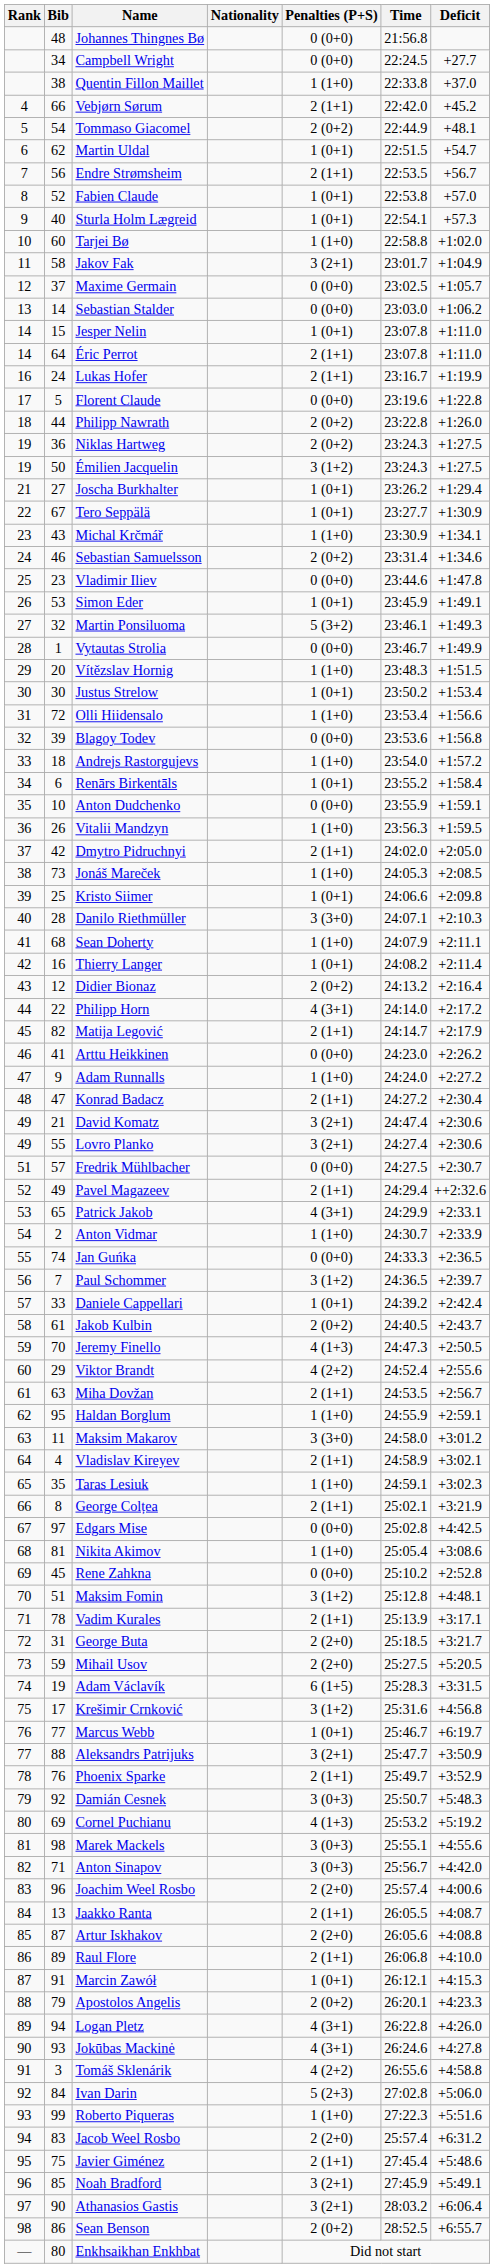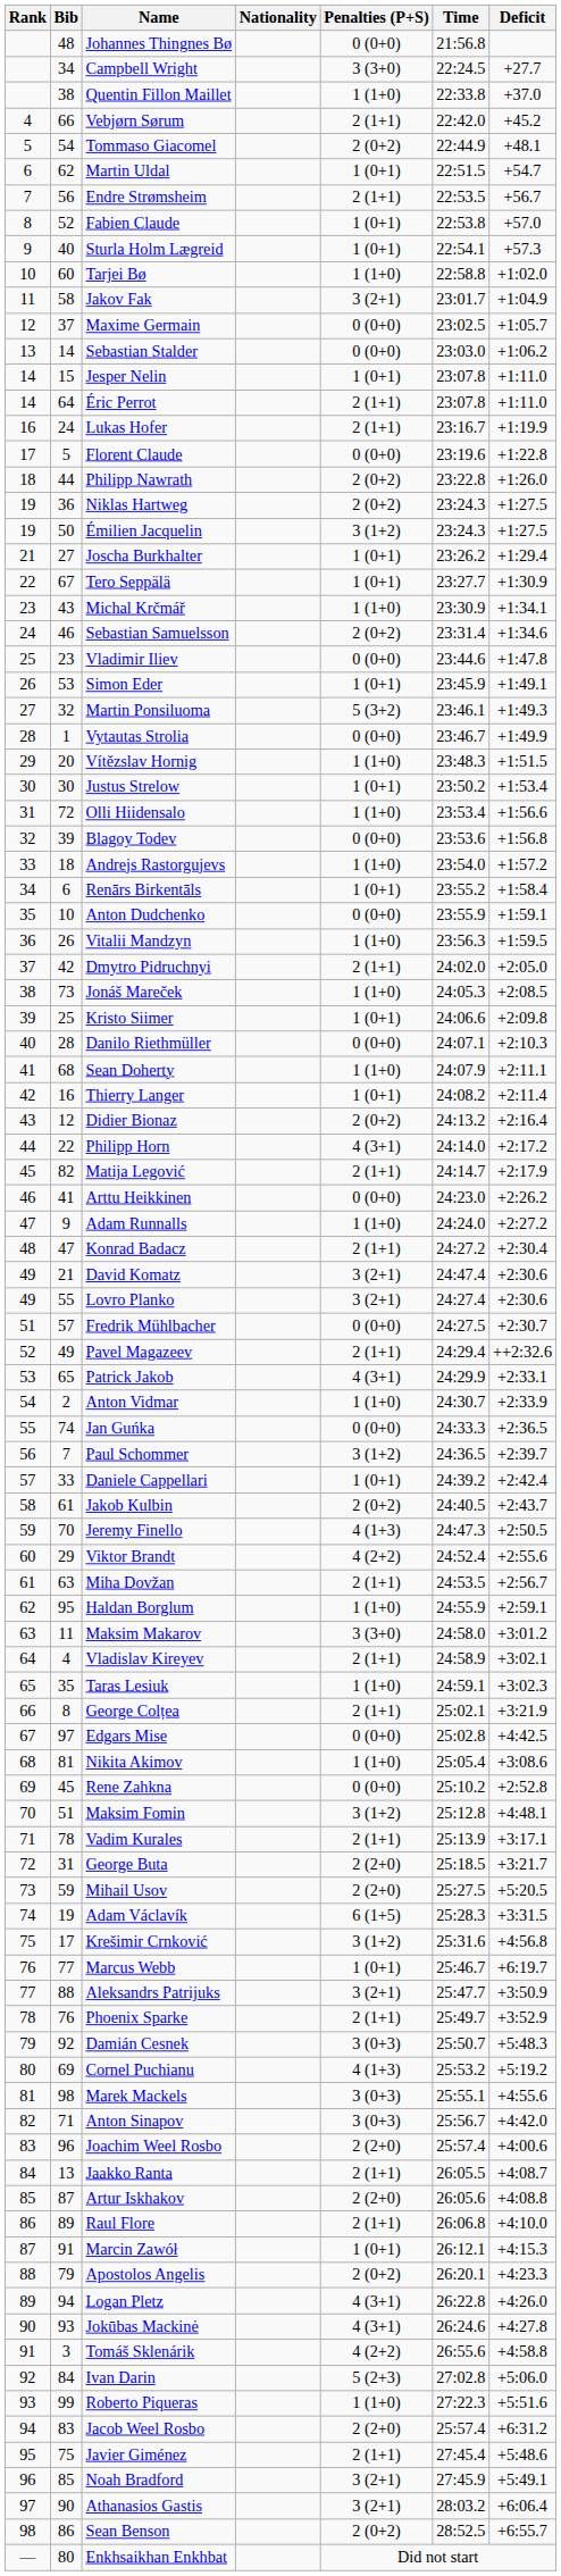 <table class="wikitable sortable" style="text-align:center">
 <tr>
 <th>Rank</th>
 <th>Bib</th>
 <th>Name</th>
 <th>Nationality</th>
 <th>Penalties (P+S)</th>
 <th>Time</th>
 <th>Deficit</th>
 </tr>
 <tr>
 <td></td>
 <td>48</td>
 <td align=left><a href='#'>Johannes Thingnes Bø</a></td>
 <td align=left></td>
 <td>0 (0+0)</td>
 <td>21:56.8</td>
 <td></td>
 </tr>
 <tr>
 <td></td>
 <td>34</td>
 <td align=left><a href='#'>Campbell Wright</a></td>
 <td align=left></td>
-<td>0 (0+0)</td>
+<td>3 (3+0)</td>
 <td>22:24.5</td>
 <td>+27.7</td>
 </tr>
 <tr>
 <td></td>
 <td>38</td>
 <td align=left><a href='#'>Quentin Fillon Maillet</a></td>
 <td align=left></td>
 <td>1 (1+0)</td>
 <td>22:33.8</td>
 <td>+37.0</td>
 </tr>
 <tr>
 <td>4</td>
 <td>66</td>
 <td align=left><a href='#'>Vebjørn Sørum</a></td>
 <td align=left></td>
 <td>2 (1+1)</td>
 <td>22:42.0</td>
 <td>+45.2</td>
 </tr>
 <tr>
 <td>5</td>
 <td>54</td>
 <td align=left><a href='#'>Tommaso Giacomel</a></td>
 <td align=left></td>
 <td>2 (0+2)</td>
 <td>22:44.9</td>
 <td>+48.1</td>
 </tr>
 <tr>
 <td>6</td>
 <td>62</td>
 <td align=left><a href='#'>Martin Uldal</a></td>
 <td align=left></td>
 <td>1 (0+1)</td>
 <td>22:51.5</td>
 <td>+54.7</td>
 </tr>
 <tr>
 <td>7</td>
 <td>56</td>
 <td align=left><a href='#'>Endre Strømsheim</a></td>
 <td align=left></td>
 <td>2 (1+1)</td>
 <td>22:53.5</td>
 <td>+56.7</td>
 </tr>
 <tr>
 <td>8</td>
 <td>52</td>
 <td align=left><a href='#'>Fabien Claude</a></td>
 <td align=left></td>
 <td>1 (0+1)</td>
 <td>22:53.8</td>
 <td>+57.0</td>
 </tr>
 <tr>
 <td>9</td>
 <td>40</td>
 <td align=left><a href='#'>Sturla Holm Lægreid</a></td>
 <td align=left></td>
 <td>1 (0+1)</td>
 <td>22:54.1</td>
 <td>+57.3</td>
 </tr>
 <tr>
 <td>10</td>
 <td>60</td>
 <td align=left><a href='#'>Tarjei Bø</a></td>
 <td align=left></td>
 <td>1 (1+0)</td>
 <td>22:58.8</td>
 <td>+1:02.0</td>
 </tr>
 <tr>
 <td>11</td>
 <td>58</td>
 <td align=left><a href='#'>Jakov Fak</a></td>
 <td align=left></td>
 <td>3 (2+1)</td>
 <td>23:01.7</td>
 <td>+1:04.9</td>
 </tr>
 <tr>
 <td>12</td>
 <td>37</td>
 <td align=left><a href='#'>Maxime Germain</a></td>
 <td align=left></td>
 <td>0 (0+0)</td>
 <td>23:02.5</td>
 <td>+1:05.7</td>
 </tr>
 <tr>
 <td>13</td>
 <td>14</td>
 <td align=left><a href='#'>Sebastian Stalder</a></td>
 <td align=left></td>
 <td>0 (0+0)</td>
 <td>23:03.0</td>
 <td>+1:06.2</td>
 </tr>
 <tr>
 <td>14</td>
 <td>15</td>
 <td align=left><a href='#'>Jesper Nelin</a></td>
 <td align=left></td>
 <td>1 (0+1)</td>
 <td>23:07.8</td>
 <td>+1:11.0</td>
 </tr>
 <tr>
 <td>14</td>
 <td>64</td>
 <td align=left><a href='#'>Éric Perrot</a></td>
 <td align=left></td>
 <td>2 (1+1)</td>
 <td>23:07.8</td>
 <td>+1:11.0</td>
 </tr>
 <tr>
 <td>16</td>
 <td>24</td>
 <td align=left><a href='#'>Lukas Hofer</a></td>
 <td align=left></td>
 <td>2 (1+1)</td>
 <td>23:16.7</td>
 <td>+1:19.9</td>
 </tr>
 <tr>
 <td>17</td>
 <td>5</td>
 <td align=left><a href='#'>Florent Claude</a></td>
 <td align=left></td>
 <td>0 (0+0)</td>
 <td>23:19.6</td>
 <td>+1:22.8</td>
 </tr>
 <tr>
 <td>18</td>
 <td>44</td>
 <td align=left><a href='#'>Philipp Nawrath</a></td>
 <td align=left></td>
 <td>2 (0+2)</td>
 <td>23:22.8</td>
 <td>+1:26.0</td>
 </tr>
 <tr>
 <td>19</td>
 <td>36</td>
 <td align=left><a href='#'>Niklas Hartweg</a></td>
 <td align=left></td>
 <td>2 (0+2)</td>
 <td>23:24.3</td>
 <td>+1:27.5</td>
 </tr>
 <tr>
 <td>19</td>
 <td>50</td>
 <td align=left><a href='#'>Émilien Jacquelin</a></td>
 <td align=left></td>
 <td>3 (1+2)</td>
 <td>23:24.3</td>
 <td>+1:27.5</td>
 </tr>
 <tr>
 <td>21</td>
 <td>27</td>
 <td align=left><a href='#'>Joscha Burkhalter</a></td>
 <td align=left></td>
 <td>1 (0+1)</td>
 <td>23:26.2</td>
 <td>+1:29.4</td>
 </tr>
 <tr>
 <td>22</td>
 <td>67</td>
 <td align=left><a href='#'>Tero Seppälä</a></td>
 <td align=left></td>
 <td>1 (0+1)</td>
 <td>23:27.7</td>
 <td>+1:30.9</td>
 </tr>
 <tr>
 <td>23</td>
 <td>43</td>
 <td align=left><a href='#'>Michal Krčmář</a></td>
 <td align=left></td>
 <td>1 (1+0)</td>
 <td>23:30.9</td>
 <td>+1:34.1</td>
 </tr>
 <tr>
 <td>24</td>
 <td>46</td>
 <td align=left><a href='#'>Sebastian Samuelsson</a></td>
 <td align=left></td>
 <td>2 (0+2)</td>
 <td>23:31.4</td>
 <td>+1:34.6</td>
 </tr>
 <tr>
 <td>25</td>
 <td>23</td>
 <td align=left><a href='#'>Vladimir Iliev</a></td>
 <td align=left></td>
 <td>0 (0+0)</td>
 <td>23:44.6</td>
 <td>+1:47.8</td>
 </tr>
 <tr>
 <td>26</td>
 <td>53</td>
 <td align=left><a href='#'>Simon Eder</a></td>
 <td align=left></td>
 <td>1 (0+1)</td>
 <td>23:45.9</td>
 <td>+1:49.1</td>
 </tr>
 <tr>
 <td>27</td>
 <td>32</td>
 <td align=left><a href='#'>Martin Ponsiluoma</a></td>
 <td align=left></td>
 <td>5 (3+2)</td>
 <td>23:46.1</td>
 <td>+1:49.3</td>
 </tr>
 <tr>
 <td>28</td>
 <td>1</td>
 <td align=left><a href='#'>Vytautas Strolia</a></td>
 <td align=left></td>
 <td>0 (0+0)</td>
 <td>23:46.7</td>
 <td>+1:49.9</td>
 </tr>
 <tr>
 <td>29</td>
 <td>20</td>
 <td align=left><a href='#'>Vítězslav Hornig</a></td>
 <td align=left></td>
 <td>1 (1+0)</td>
 <td>23:48.3</td>
 <td>+1:51.5</td>
 </tr>
 <tr>
 <td>30</td>
 <td>30</td>
 <td align=left><a href='#'>Justus Strelow</a></td>
 <td align=left></td>
 <td>1 (0+1)</td>
 <td>23:50.2</td>
 <td>+1:53.4</td>
 </tr>
 <tr>
 <td>31</td>
 <td>72</td>
 <td align=left><a href='#'>Olli Hiidensalo</a></td>
 <td align=left></td>
 <td>1 (1+0)</td>
 <td>23:53.4</td>
 <td>+1:56.6</td>
 </tr>
 <tr>
 <td>32</td>
 <td>39</td>
 <td align=left><a href='#'>Blagoy Todev</a></td>
 <td align=left></td>
 <td>0 (0+0)</td>
 <td>23:53.6</td>
 <td>+1:56.8</td>
 </tr>
 <tr>
 <td>33</td>
 <td>18</td>
 <td align=left><a href='#'>Andrejs Rastorgujevs</a></td>
 <td align=left></td>
 <td>1 (1+0)</td>
 <td>23:54.0</td>
 <td>+1:57.2</td>
 </tr>
 <tr>
 <td>34</td>
 <td>6</td>
 <td align=left><a href='#'>Renārs Birkentāls</a></td>
 <td align=left></td>
 <td>1 (0+1)</td>
 <td>23:55.2</td>
 <td>+1:58.4</td>
 </tr>
 <tr>
 <td>35</td>
 <td>10</td>
 <td align=left><a href='#'>Anton Dudchenko</a></td>
 <td align=left></td>
 <td>0 (0+0)</td>
 <td>23:55.9</td>
 <td>+1:59.1</td>
 </tr>
 <tr>
 <td>36</td>
 <td>26</td>
 <td align=left><a href='#'>Vitalii Mandzyn</a></td>
 <td align=left></td>
 <td>1 (1+0)</td>
 <td>23:56.3</td>
 <td>+1:59.5</td>
 </tr>
 <tr>
 <td>37</td>
 <td>42</td>
 <td align=left><a href='#'>Dmytro Pidruchnyi</a></td>
 <td align=left></td>
 <td>2 (1+1)</td>
 <td>24:02.0</td>
 <td>+2:05.0</td>
 </tr>
 <tr>
 <td>38</td>
 <td>73</td>
 <td align=left><a href='#'>Jonáš Mareček</a></td>
 <td align=left></td>
 <td>1 (1+0)</td>
 <td>24:05.3</td>
 <td>+2:08.5</td>
 </tr>
 <tr>
 <td>39</td>
 <td>25</td>
 <td align=left><a href='#'>Kristo Siimer</a></td>
 <td align=left></td>
 <td>1 (0+1)</td>
 <td>24:06.6</td>
 <td>+2:09.8</td>
 </tr>
 <tr>
 <td>40</td>
 <td>28</td>
 <td align=left><a href='#'>Danilo Riethmüller</a></td>
 <td align=left></td>
-<td>3 (3+0)</td>
+<td>0 (0+0)</td>
 <td>24:07.1</td>
 <td>+2:10.3</td>
 </tr>
 <tr>
 <td>41</td>
 <td>68</td>
 <td align=left><a href='#'>Sean Doherty</a></td>
 <td align=left></td>
 <td>1 (1+0)</td>
 <td>24:07.9</td>
 <td>+2:11.1</td>
 </tr>
 <tr>
 <td>42</td>
 <td>16</td>
 <td align=left><a href='#'>Thierry Langer</a></td>
 <td align=left></td>
 <td>1 (0+1)</td>
 <td>24:08.2</td>
 <td>+2:11.4</td>
 </tr>
 <tr>
 <td>43</td>
 <td>12</td>
 <td align=left><a href='#'>Didier Bionaz</a></td>
 <td align=left></td>
 <td>2 (0+2)</td>
 <td>24:13.2</td>
 <td>+2:16.4</td>
 </tr>
 <tr>
 <td>44</td>
 <td>22</td>
 <td align=left><a href='#'>Philipp Horn</a></td>
 <td align=left></td>
 <td>4 (3+1)</td>
 <td>24:14.0</td>
 <td>+2:17.2</td>
 </tr>
 <tr>
 <td>45</td>
 <td>82</td>
 <td align=left><a href='#'>Matija Legović</a></td>
 <td align=left></td>
 <td>2 (1+1)</td>
 <td>24:14.7</td>
 <td>+2:17.9</td>
 </tr>
 <tr>
 <td>46</td>
 <td>41</td>
 <td align=left><a href='#'>Arttu Heikkinen</a></td>
 <td align=left></td>
 <td>0 (0+0)</td>
 <td>24:23.0</td>
 <td>+2:26.2</td>
 </tr>
 <tr>
 <td>47</td>
 <td>9</td>
 <td align=left><a href='#'>Adam Runnalls</a></td>
 <td align=left></td>
 <td>1 (1+0)</td>
 <td>24:24.0</td>
 <td>+2:27.2</td>
 </tr>
 <tr>
 <td>48</td>
 <td>47</td>
 <td align=left><a href='#'>Konrad Badacz</a></td>
 <td align=left></td>
 <td>2 (1+1)</td>
 <td>24:27.2</td>
 <td>+2:30.4</td>
 </tr>
 <tr>
 <td>49</td>
 <td>21</td>
 <td align=left><a href='#'>David Komatz</a></td>
 <td align=left></td>
 <td>3 (2+1)</td>
 <td>24:47.4</td>
 <td>+2:30.6</td>
 </tr>
 <tr>
 <td>49</td>
 <td>55</td>
 <td align=left><a href='#'>Lovro Planko</a></td>
 <td align=left></td>
 <td>3 (2+1)</td>
 <td>24:27.4</td>
 <td>+2:30.6</td>
 </tr>
 <tr>
 <td>51</td>
 <td>57</td>
 <td align=left><a href='#'>Fredrik Mühlbacher</a></td>
 <td align=left></td>
 <td>0 (0+0)</td>
 <td>24:27.5</td>
 <td>+2:30.7</td>
 </tr>
 <tr>
 <td>52</td>
 <td>49</td>
 <td align=left><a href='#'>Pavel Magazeev</a></td>
 <td align=left></td>
 <td>2 (1+1)</td>
 <td>24:29.4</td>
 <td>++2:32.6</td>
 </tr>
 <tr>
 <td>53</td>
 <td>65</td>
 <td align=left><a href='#'>Patrick Jakob</a></td>
 <td align=left></td>
 <td>4 (3+1)</td>
 <td>24:29.9</td>
 <td>+2:33.1</td>
 </tr>
 <tr>
 <td>54</td>
 <td>2</td>
 <td align=left><a href='#'>Anton Vidmar</a></td>
 <td align=left></td>
 <td>1 (1+0)</td>
 <td>24:30.7</td>
 <td>+2:33.9</td>
 </tr>
 <tr>
 <td>55</td>
 <td>74</td>
 <td align=left><a href='#'>Jan Guńka</a></td>
 <td align=left></td>
 <td>0 (0+0)</td>
 <td>24:33.3</td>
 <td>+2:36.5</td>
 </tr>
 <tr>
 <td>56</td>
 <td>7</td>
 <td align=left><a href='#'>Paul Schommer</a></td>
 <td align=left></td>
 <td>3 (1+2)</td>
 <td>24:36.5</td>
 <td>+2:39.7</td>
 </tr>
 <tr>
 <td>57</td>
 <td>33</td>
 <td align=left><a href='#'>Daniele Cappellari</a></td>
 <td align=left></td>
 <td>1 (0+1)</td>
 <td>24:39.2</td>
 <td>+2:42.4</td>
 </tr>
 <tr>
 <td>58</td>
 <td>61</td>
 <td align=left><a href='#'>Jakob Kulbin</a></td>
 <td align=left></td>
 <td>2 (0+2)</td>
 <td>24:40.5</td>
 <td>+2:43.7</td>
 </tr>
 <tr>
 <td>59</td>
 <td>70</td>
 <td align=left><a href='#'>Jeremy Finello</a></td>
 <td align=left></td>
 <td>4 (1+3)</td>
 <td>24:47.3</td>
 <td>+2:50.5</td>
 </tr>
 <tr>
 <td>60</td>
 <td>29</td>
 <td align=left><a href='#'>Viktor Brandt</a></td>
 <td align=left></td>
 <td>4 (2+2)</td>
 <td>24:52.4</td>
 <td>+2:55.6</td>
 </tr>
 <tr>
 <td>61</td>
 <td>63</td>
 <td align=left><a href='#'>Miha Dovžan</a></td>
 <td align=left></td>
 <td>2 (1+1)</td>
 <td>24:53.5</td>
 <td>+2:56.7</td>
 </tr>
 <tr>
 <td>62</td>
 <td>95</td>
 <td align=left><a href='#'>Haldan Borglum</a></td>
 <td align=left></td>
 <td>1 (1+0)</td>
 <td>24:55.9</td>
 <td>+2:59.1</td>
 </tr>
 <tr>
 <td>63</td>
 <td>11</td>
 <td align=left><a href='#'>Maksim Makarov</a></td>
 <td align=left></td>
 <td>3 (3+0)</td>
 <td>24:58.0</td>
 <td>+3:01.2</td>
 </tr>
 <tr>
 <td>64</td>
 <td>4</td>
 <td align=left><a href='#'>Vladislav Kireyev</a></td>
 <td align=left></td>
 <td>2 (1+1)</td>
 <td>24:58.9</td>
 <td>+3:02.1</td>
 </tr>
 <tr>
 <td>65</td>
 <td>35</td>
 <td align=left><a href='#'>Taras Lesiuk</a></td>
 <td align=left></td>
 <td>1 (1+0)</td>
 <td>24:59.1</td>
 <td>+3:02.3</td>
 </tr>
 <tr>
 <td>66</td>
 <td>8</td>
 <td align=left><a href='#'>George Colțea</a></td>
 <td align=left></td>
 <td>2 (1+1)</td>
 <td>25:02.1</td>
 <td>+3:21.9</td>
 </tr>
 <tr>
 <td>67</td>
 <td>97</td>
 <td align=left><a href='#'>Edgars Mise</a></td>
 <td align=left></td>
 <td>0 (0+0)</td>
 <td>25:02.8</td>
 <td>+4:42.5</td>
 </tr>
 <tr>
 <td>68</td>
 <td>81</td>
 <td align=left><a href='#'>Nikita Akimov</a></td>
 <td align=left></td>
 <td>1 (1+0)</td>
 <td>25:05.4</td>
 <td>+3:08.6</td>
 </tr>
 <tr>
 <td>69</td>
 <td>45</td>
 <td align=left><a href='#'>Rene Zahkna</a></td>
 <td align=left></td>
 <td>0 (0+0)</td>
 <td>25:10.2</td>
 <td>+2:52.8</td>
 </tr>
 <tr>
 <td>70</td>
 <td>51</td>
 <td align=left><a href='#'>Maksim Fomin</a></td>
 <td align=left></td>
 <td>3 (1+2)</td>
 <td>25:12.8</td>
 <td>+4:48.1</td>
 </tr>
 <tr>
 <td>71</td>
 <td>78</td>
 <td align=left><a href='#'>Vadim Kurales</a></td>
 <td align=left></td>
 <td>2 (1+1)</td>
 <td>25:13.9</td>
 <td>+3:17.1</td>
 </tr>
 <tr>
 <td>72</td>
 <td>31</td>
 <td align=left><a href='#'>George Buta</a></td>
 <td align=left></td>
 <td>2 (2+0)</td>
 <td>25:18.5</td>
 <td>+3:21.7</td>
 </tr>
 <tr>
 <td>73</td>
 <td>59</td>
 <td align=left><a href='#'>Mihail Usov</a></td>
 <td align=left></td>
 <td>2 (2+0)</td>
 <td>25:27.5</td>
 <td>+5:20.5</td>
 </tr>
 <tr>
 <td>74</td>
 <td>19</td>
 <td align=left><a href='#'>Adam Václavík</a></td>
 <td align=left></td>
 <td>6 (1+5)</td>
 <td>25:28.3</td>
 <td>+3:31.5</td>
 </tr>
 <tr>
 <td>75</td>
 <td>17</td>
 <td align=left><a href='#'>Krešimir Crnković</a></td>
 <td align=left></td>
 <td>3 (1+2)</td>
 <td>25:31.6</td>
 <td>+4:56.8</td>
 </tr>
 <tr>
 <td>76</td>
 <td>77</td>
 <td align=left><a href='#'>Marcus Webb</a></td>
 <td align=left></td>
 <td>1 (0+1)</td>
 <td>25:46.7</td>
 <td>+6:19.7</td>
 </tr>
 <tr>
 <td>77</td>
 <td>88</td>
 <td align=left><a href='#'>Aleksandrs Patrijuks</a></td>
 <td align=left></td>
 <td>3 (2+1)</td>
 <td>25:47.7</td>
 <td>+3:50.9</td>
 </tr>
 <tr>
 <td>78</td>
 <td>76</td>
 <td align=left><a href='#'>Phoenix Sparke</a></td>
 <td align=left></td>
 <td>2 (1+1)</td>
 <td>25:49.7</td>
 <td>+3:52.9</td>
 </tr>
 <tr>
 <td>79</td>
 <td>92</td>
 <td align=left><a href='#'>Damián Cesnek</a></td>
 <td align=left></td>
 <td>3 (0+3)</td>
 <td>25:50.7</td>
 <td>+5:48.3</td>
 </tr>
 <tr>
 <td>80</td>
 <td>69</td>
 <td align=left><a href='#'>Cornel Puchianu</a></td>
 <td align=left></td>
 <td>4 (1+3)</td>
 <td>25:53.2</td>
 <td>+5:19.2</td>
 </tr>
 <tr>
 <td>81</td>
 <td>98</td>
 <td align=left><a href='#'>Marek Mackels</a></td>
 <td align=left></td>
 <td>3 (0+3)</td>
 <td>25:55.1</td>
 <td>+4:55.6</td>
 </tr>
 <tr>
 <td>82</td>
 <td>71</td>
 <td align=left><a href='#'>Anton Sinapov</a></td>
 <td align=left></td>
 <td>3 (0+3)</td>
 <td>25:56.7</td>
 <td>+4:42.0</td>
 </tr>
 <tr>
 <td>83</td>
 <td>96</td>
 <td align=left><a href='#'>Joachim Weel Rosbo</a></td>
 <td align=left></td>
 <td>2 (2+0)</td>
 <td>25:57.4</td>
 <td>+4:00.6</td>
 </tr>
 <tr>
 <td>84</td>
 <td>13</td>
 <td align=left><a href='#'>Jaakko Ranta</a></td>
 <td align=left></td>
 <td>2 (1+1)</td>
 <td>26:05.5</td>
 <td>+4:08.7</td>
 </tr>
 <tr>
 <td>85</td>
 <td>87</td>
 <td align=left><a href='#'>Artur Iskhakov</a></td>
 <td align=left></td>
 <td>2 (2+0)</td>
 <td>26:05.6</td>
 <td>+4:08.8</td>
 </tr>
 <tr>
 <td>86</td>
 <td>89</td>
 <td align=left><a href='#'>Raul Flore</a></td>
 <td align=left></td>
 <td>2 (1+1)</td>
 <td>26:06.8</td>
 <td>+4:10.0</td>
 </tr>
 <tr>
 <td>87</td>
 <td>91</td>
 <td align=left><a href='#'>Marcin Zawół</a></td>
 <td align=left></td>
 <td>1 (0+1)</td>
 <td>26:12.1</td>
 <td>+4:15.3</td>
 </tr>
 <tr>
 <td>88</td>
 <td>79</td>
 <td align=left><a href='#'>Apostolos Angelis</a></td>
 <td align=left></td>
 <td>2 (0+2)</td>
 <td>26:20.1</td>
 <td>+4:23.3</td>
 </tr>
 <tr>
 <td>89</td>
 <td>94</td>
 <td align=left><a href='#'>Logan Pletz</a></td>
 <td align=left></td>
 <td>4 (3+1)</td>
 <td>26:22.8</td>
 <td>+4:26.0</td>
 </tr>
 <tr>
 <td>90</td>
 <td>93</td>
 <td align=left><a href='#'>Jokūbas Mackinė</a></td>
 <td align=left></td>
 <td>4 (3+1)</td>
 <td>26:24.6</td>
 <td>+4:27.8</td>
 </tr>
 <tr>
 <td>91</td>
 <td>3</td>
 <td align=left><a href='#'>Tomáš Sklenárik</a></td>
 <td align=left></td>
 <td>4 (2+2)</td>
 <td>26:55.6</td>
 <td>+4:58.8</td>
 </tr>
 <tr>
 <td>92</td>
 <td>84</td>
 <td align=left><a href='#'>Ivan Darin</a></td>
 <td align=left></td>
 <td>5 (2+3)</td>
 <td>27:02.8</td>
 <td>+5:06.0</td>
 </tr>
 <tr>
 <td>93</td>
 <td>99</td>
 <td align=left><a href='#'>Roberto Piqueras</a></td>
 <td align=left></td>
 <td>1 (1+0)</td>
 <td>27:22.3</td>
 <td>+5:51.6</td>
 </tr>
 <tr>
 <td>94</td>
 <td>83</td>
 <td align=left><a href='#'>Jacob Weel Rosbo</a></td>
 <td align=left></td>
 <td>2 (2+0)</td>
 <td>25:57.4</td>
 <td>+6:31.2</td>
 </tr>
 <tr>
 <td>95</td>
 <td>75</td>
 <td align=left><a href='#'>Javier Giménez</a></td>
 <td align=left></td>
 <td>2 (1+1)</td>
 <td>27:45.4</td>
 <td>+5:48.6</td>
 </tr>
 <tr>
 <td>96</td>
 <td>85</td>
 <td align=left><a href='#'>Noah Bradford</a></td>
 <td align=left></td>
 <td>3 (2+1)</td>
 <td>27:45.9</td>
 <td>+5:49.1</td>
 </tr>
 <tr>
 <td>97</td>
 <td>90</td>
 <td align=left><a href='#'>Athanasios Gastis</a></td>
 <td align=left></td>
 <td>3 (2+1)</td>
 <td>28:03.2</td>
 <td>+6:06.4</td>
 </tr>
 <tr>
 <td>98</td>
 <td>86</td>
 <td align=left><a href='#'>Sean Benson</a></td>
 <td align=left></td>
 <td>2 (0+2)</td>
 <td>28:52.5</td>
 <td>+6:55.7</td>
 </tr>
 <tr>
 <td>—</td>
 <td>80</td>
 <td align=left><a href='#'>Enkhsaikhan Enkhbat</a></td>
 <td align=left></td>
 <td colspan=3>Did not start</td>
 </tr>
 </table>
